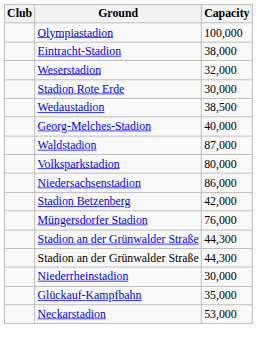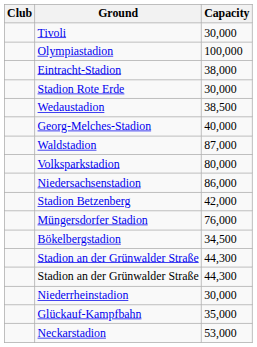 <table class="wikitable sortable">
 <tr>
 <th>Club</th>
 <th>Ground</th>
 <th>Capacity</th>
+</tr>
+<tr>
+<td></td>
+<td><a href='#'>Tivoli</a></td>
+<td>30,000</td>
 </tr>
 <tr>
 <td></td>
 <td><a href='#'>Olympiastadion</a></td>
 <td>100,000</td>
 </tr>
 <tr>
 <td></td>
 <td><a href='#'>Eintracht-Stadion</a></td>
 <td>38,000</td>
-</tr>
-<tr>
-<td></td>
-<td><a href='#'>Weserstadion</a></td>
-<td>32,000</td>
 </tr>
 <tr>
 <td></td>
 <td><a href='#'>Stadion Rote Erde</a></td>
 <td>30,000</td>
 </tr>
 <tr>
 <td></td>
 <td><a href='#'>Wedaustadion</a></td>
 <td>38,500</td>
 </tr>
 <tr>
 <td></td>
 <td><a href='#'>Georg-Melches-Stadion</a></td>
 <td>40,000</td>
 </tr>
 <tr>
 <td></td>
 <td><a href='#'>Waldstadion</a></td>
 <td>87,000</td>
 </tr>
 <tr>
 <td></td>
 <td><a href='#'>Volksparkstadion</a></td>
 <td>80,000</td>
 </tr>
 <tr>
 <td></td>
 <td><a href='#'>Niedersachsenstadion</a></td>
 <td>86,000</td>
 </tr>
 <tr>
 <td></td>
 <td><a href='#'>Stadion Betzenberg</a></td>
 <td>42,000</td>
 </tr>
 <tr>
 <td></td>
 <td><a href='#'>Müngersdorfer Stadion</a></td>
 <td>76,000</td>
 </tr>
 <tr>
 <td></td>
+<td><a href='#'>Bökelbergstadion</a></td>
+<td>34,500</td>
+</tr>
+<tr>
+<td></td>
 <td><a href='#'>Stadion an der Grünwalder Straße</a></td>
 <td>44,300</td>
 </tr>
 <tr>
 <td></td>
 <td>Stadion an der Grünwalder Straße</td>
 <td>44,300</td>
 </tr>
 <tr>
 <td></td>
 <td><a href='#'>Niederrheinstadion</a></td>
 <td>30,000</td>
 </tr>
 <tr>
 <td></td>
 <td><a href='#'>Glückauf-Kampfbahn</a></td>
 <td>35,000</td>
 </tr>
 <tr>
 <td></td>
 <td><a href='#'>Neckarstadion</a></td>
 <td>53,000</td>
 </tr>
 </table>
